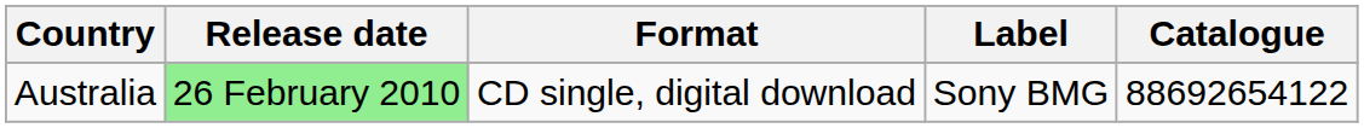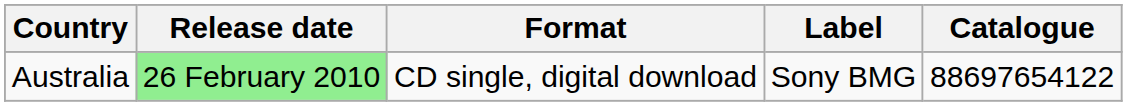 <table class="wikitable">
 <tr>
 <th>Country</th>
 <th>Release date</th>
 <th>Format</th>
 <th>Label</th>
 <th>Catalogue</th>
 </tr>
 <tr>
 <td>Australia</td>
 <td style="background: lightgreen;">26 February 2010</td>
 <td>CD single, digital download</td>
 <td>Sony BMG</td>
-<td>88692654122</td>
+<td>88697654122</td>
 </tr>
 </table>
